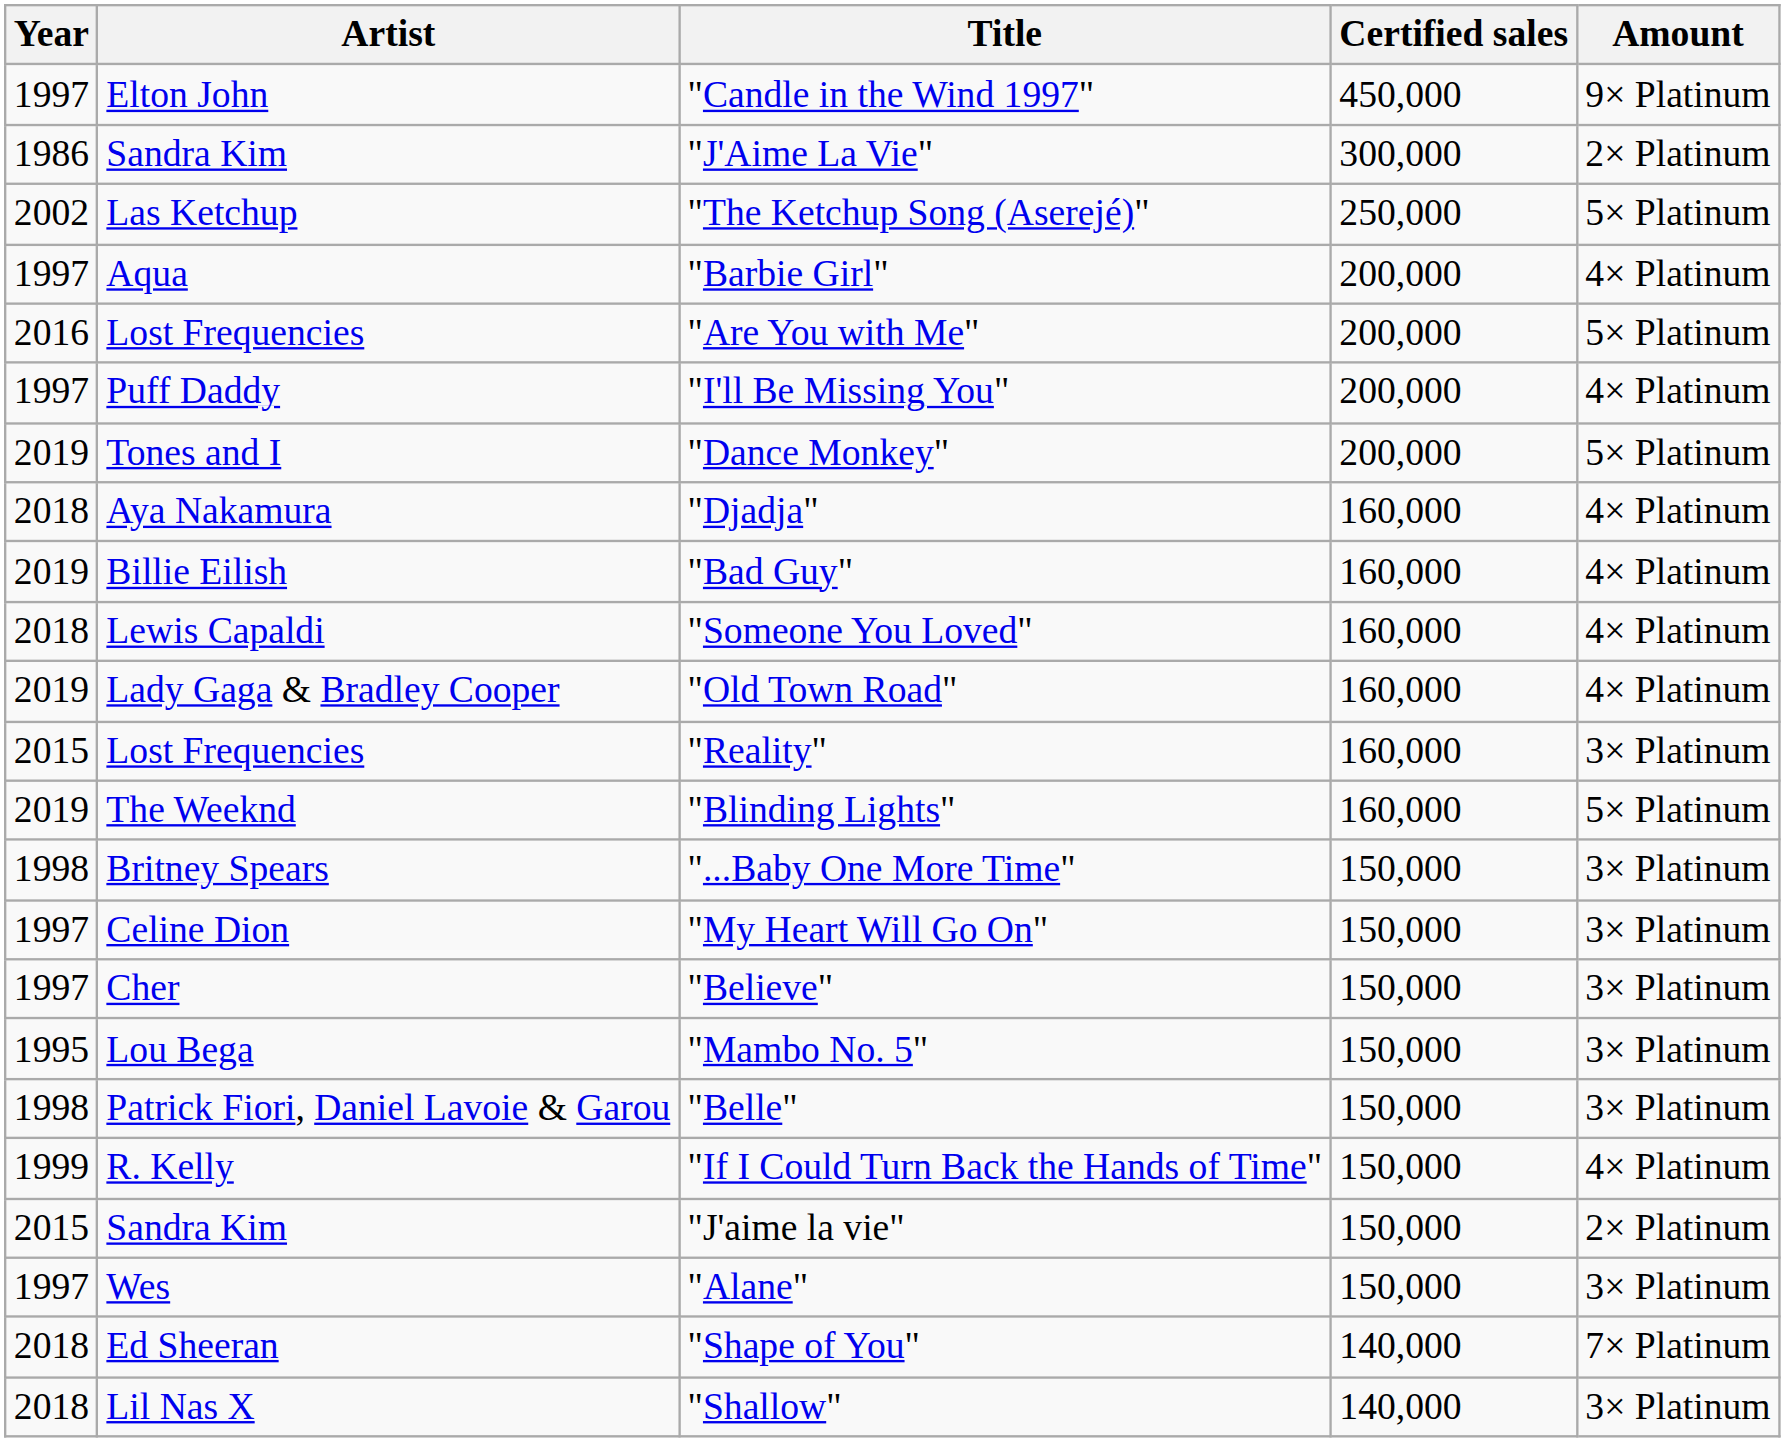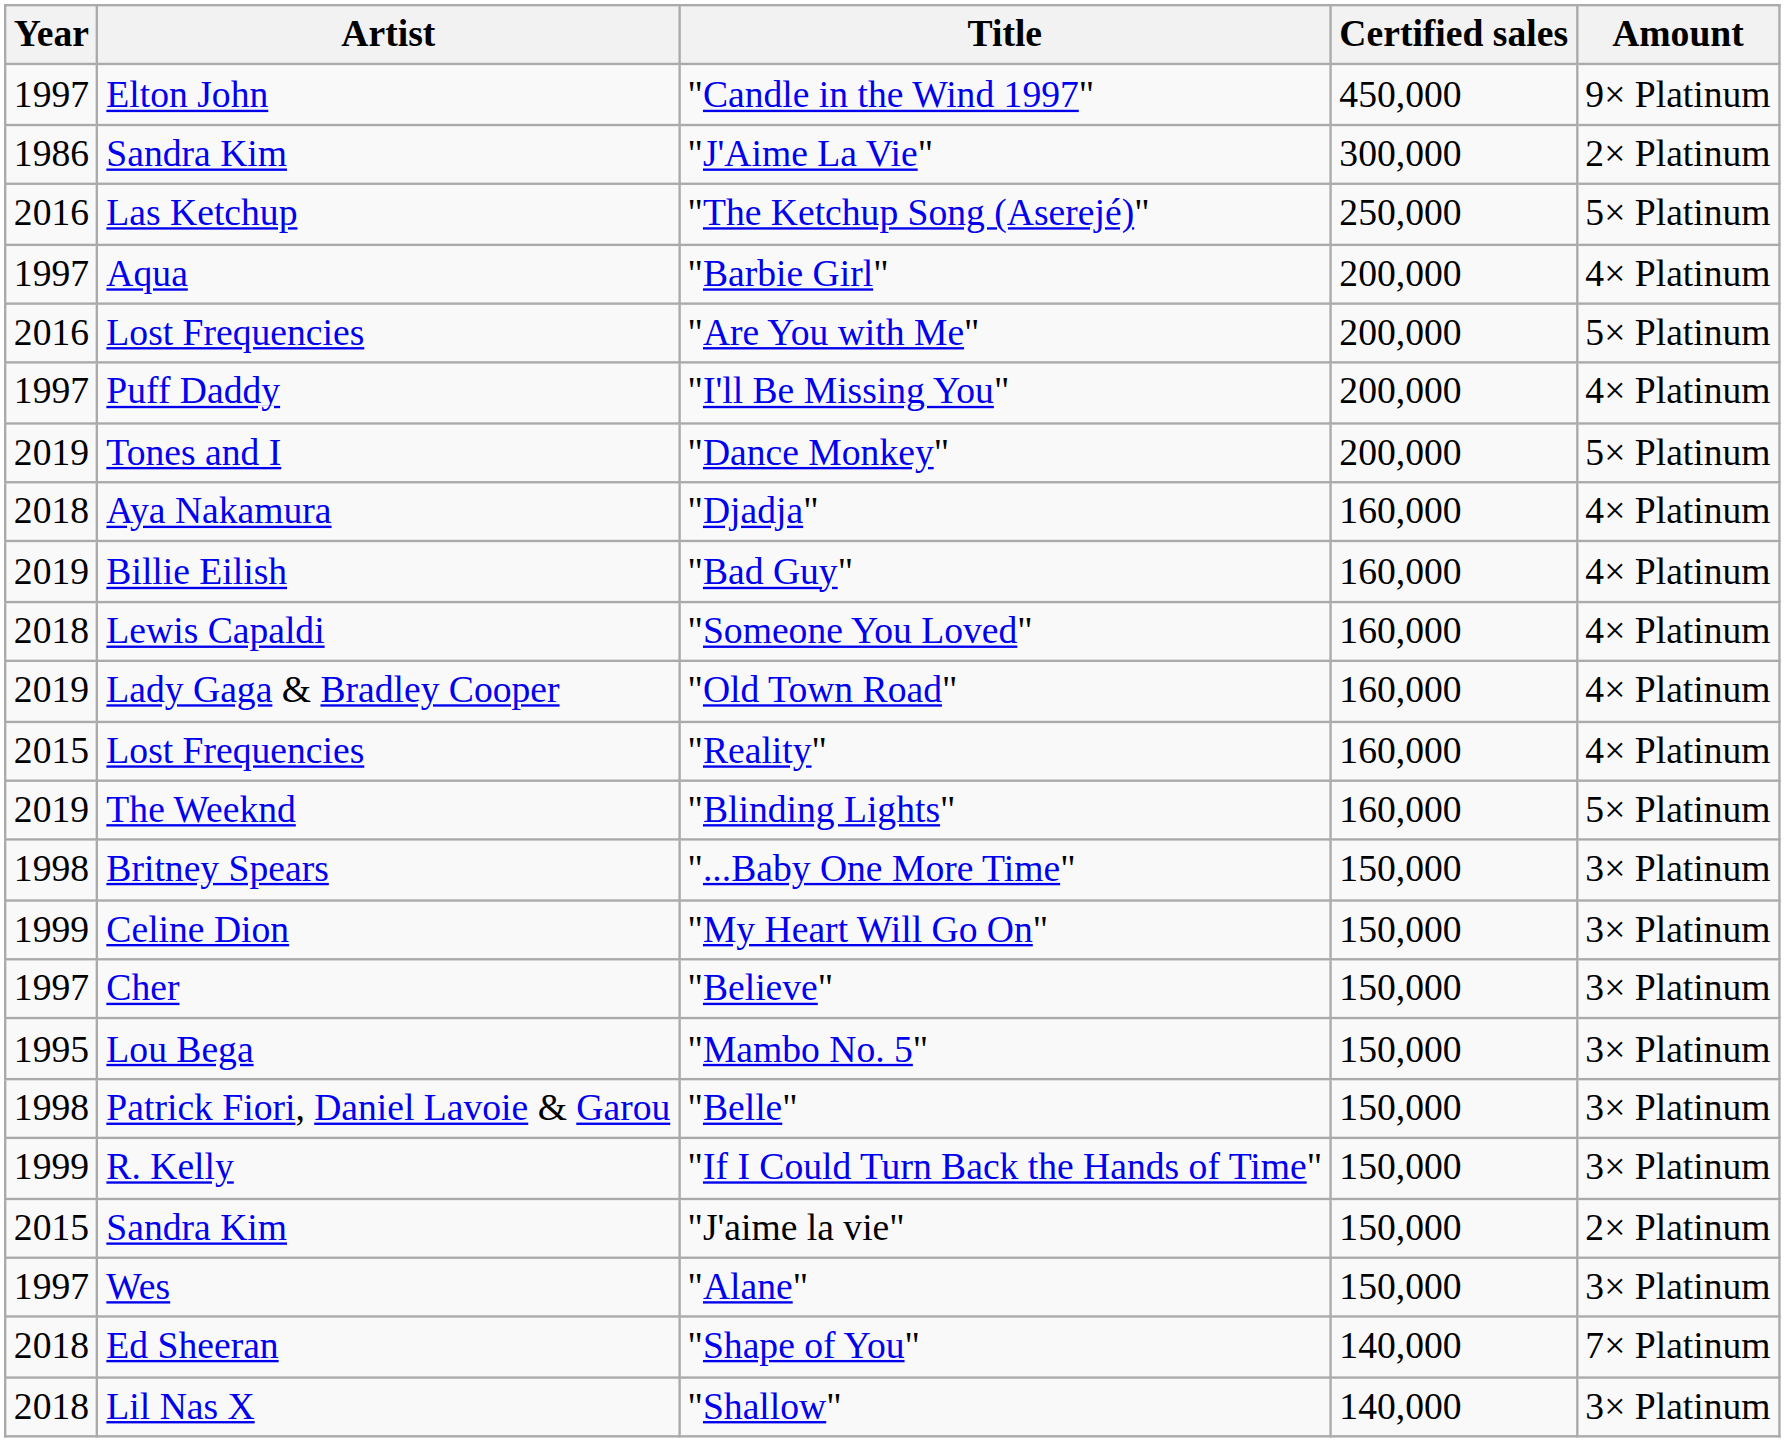 <table class="wikitable">
 <tr>
 <th>Year</th>
 <th>Artist</th>
 <th>Title</th>
 <th>Certified sales</th>
 <th>Amount</th>
 </tr>
 <tr>
 <td>1997</td>
 <td><a href='#'>Elton John</a></td>
 <td>"<a href='#'>Candle in the Wind 1997</a>"</td>
 <td>450,000</td>
 <td>9× Platinum</td>
 </tr>
 <tr>
 <td>1986</td>
 <td><a href='#'>Sandra Kim</a></td>
 <td>"<a href='#'>J'Aime La Vie</a>"</td>
 <td>300,000</td>
 <td>2× Platinum</td>
 </tr>
 <tr>
-<td>2002</td>
+<td>2016</td>
 <td><a href='#'>Las Ketchup</a></td>
 <td>"<a href='#'>The Ketchup Song (Aserejé)</a>"</td>
 <td>250,000</td>
 <td>5× Platinum</td>
 </tr>
 <tr>
 <td>1997</td>
 <td><a href='#'>Aqua</a></td>
 <td>"<a href='#'>Barbie Girl</a>"</td>
 <td>200,000</td>
 <td>4× Platinum</td>
 </tr>
 <tr>
 <td>2016</td>
 <td><a href='#'>Lost Frequencies</a></td>
 <td>"<a href='#'>Are You with Me</a>"</td>
 <td>200,000</td>
 <td>5× Platinum</td>
 </tr>
 <tr>
 <td>1997</td>
 <td><a href='#'>Puff Daddy</a></td>
 <td>"<a href='#'>I'll Be Missing You</a>"</td>
 <td>200,000</td>
 <td>4× Platinum</td>
 </tr>
 <tr>
 <td>2019</td>
 <td><a href='#'>Tones and I</a></td>
 <td>"<a href='#'>Dance Monkey</a>"</td>
 <td>200,000</td>
 <td>5× Platinum</td>
 </tr>
 <tr>
 <td>2018</td>
 <td><a href='#'>Aya Nakamura</a></td>
 <td>"<a href='#'>Djadja</a>"</td>
 <td>160,000</td>
 <td>4× Platinum</td>
 </tr>
 <tr>
 <td>2019</td>
 <td><a href='#'>Billie Eilish</a></td>
 <td>"<a href='#'>Bad Guy</a>"</td>
 <td>160,000</td>
 <td>4× Platinum</td>
 </tr>
 <tr>
 <td>2018</td>
 <td><a href='#'>Lewis Capaldi</a></td>
 <td>"<a href='#'>Someone You Loved</a>"</td>
 <td>160,000</td>
 <td>4× Platinum</td>
 </tr>
 <tr>
 <td>2019</td>
 <td><a href='#'>Lady Gaga</a> & <a href='#'>Bradley Cooper</a></td>
 <td>"<a href='#'>Old Town Road</a>"</td>
 <td>160,000</td>
 <td>4× Platinum</td>
 </tr>
 <tr>
 <td>2015</td>
 <td><a href='#'>Lost Frequencies</a></td>
 <td>"<a href='#'>Reality</a>"</td>
 <td>160,000</td>
-<td>3× Platinum</td>
+<td>4× Platinum</td>
 </tr>
 <tr>
 <td>2019</td>
 <td><a href='#'>The Weeknd</a></td>
 <td>"<a href='#'>Blinding Lights</a>"</td>
 <td>160,000</td>
 <td>5× Platinum</td>
 </tr>
 <tr>
 <td>1998</td>
 <td><a href='#'>Britney Spears</a></td>
 <td>"<a href='#'>...Baby One More Time</a>"</td>
 <td>150,000</td>
 <td>3× Platinum</td>
 </tr>
 <tr>
-<td>1997</td>
+<td>1999</td>
 <td><a href='#'>Celine Dion</a></td>
 <td>"<a href='#'>My Heart Will Go On</a>"</td>
 <td>150,000</td>
 <td>3× Platinum</td>
 </tr>
 <tr>
 <td>1997</td>
 <td><a href='#'>Cher</a></td>
 <td>"<a href='#'>Believe</a>"</td>
 <td>150,000</td>
 <td>3× Platinum</td>
 </tr>
 <tr>
 <td>1995</td>
 <td><a href='#'>Lou Bega</a></td>
 <td>"<a href='#'>Mambo No. 5</a>"</td>
 <td>150,000</td>
 <td>3× Platinum</td>
 </tr>
 <tr>
 <td>1998</td>
 <td><a href='#'>Patrick Fiori</a>, <a href='#'>Daniel Lavoie</a> & <a href='#'>Garou</a></td>
 <td>"<a href='#'>Belle</a>"</td>
 <td>150,000</td>
 <td>3× Platinum</td>
 </tr>
 <tr>
 <td>1999</td>
 <td><a href='#'>R. Kelly</a></td>
 <td>"<a href='#'>If I Could Turn Back the Hands of Time</a>"</td>
 <td>150,000</td>
-<td>4× Platinum</td>
+<td>3× Platinum</td>
 </tr>
 <tr>
 <td>2015</td>
 <td><a href='#'>Sandra Kim</a></td>
 <td>"J'aime la vie"</td>
 <td>150,000</td>
 <td>2× Platinum</td>
 </tr>
 <tr>
 <td>1997</td>
 <td><a href='#'>Wes</a></td>
 <td>"<a href='#'>Alane</a>"</td>
 <td>150,000</td>
 <td>3× Platinum</td>
 </tr>
 <tr>
 <td>2018</td>
 <td><a href='#'>Ed Sheeran</a></td>
 <td>"<a href='#'>Shape of You</a>"</td>
 <td>140,000</td>
 <td>7× Platinum</td>
 </tr>
 <tr>
 <td>2018</td>
 <td><a href='#'>Lil Nas X</a></td>
 <td>"<a href='#'>Shallow</a>"</td>
 <td>140,000</td>
 <td>3× Platinum</td>
 </tr>
 </table>
